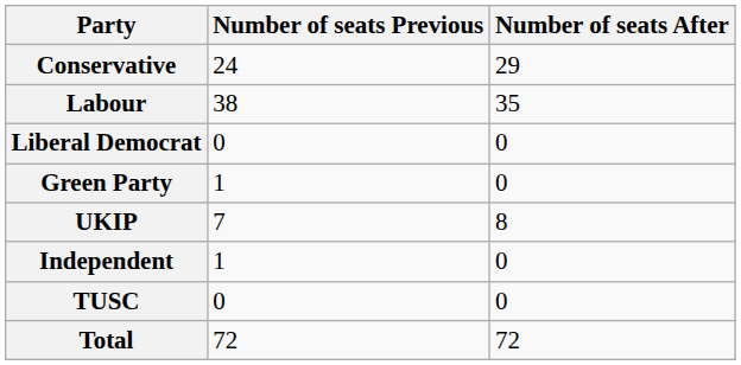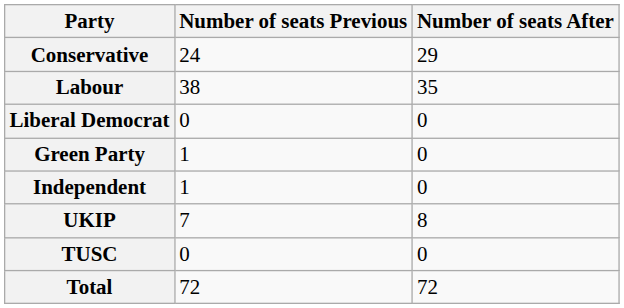 <table class="wikitable">
 <tr>
 <th>Party</th>
 <th>Number of seats Previous</th>
 <th>Number of seats After</th>
 </tr>
 <tr>
 <th>Conservative</th>
 <td>24</td>
 <td>29</td>
 </tr>
 <tr>
 <th>Labour</th>
 <td>38</td>
 <td>35</td>
 </tr>
 <tr>
 <th>Liberal Democrat</th>
 <td>0</td>
 <td>0</td>
 </tr>
 <tr>
 <th>Green Party</th>
 <td>1</td>
 <td>0</td>
 </tr>
 <tr>
+<th>Independent</th>
+<td>1</td>
+<td>0</td>
+</tr>
+<tr>
 <th>UKIP</th>
 <td>7</td>
 <td>8</td>
-</tr>
-<tr>
-<th>Independent</th>
-<td>1</td>
-<td>0</td>
 </tr>
 <tr>
 <th>TUSC</th>
 <td>0</td>
 <td>0</td>
 </tr>
 <tr>
 <th>Total</th>
 <td>72</td>
 <td>72</td>
 </tr>
 </table>
